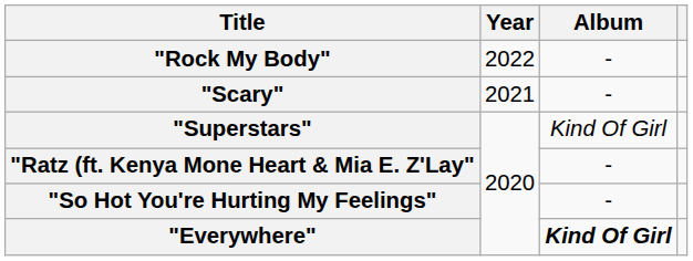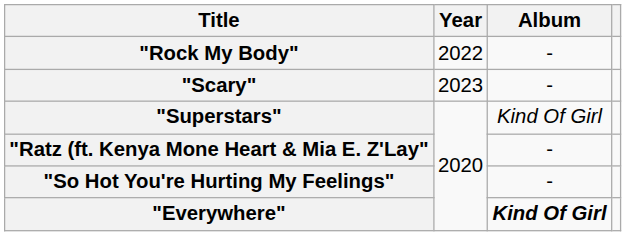 <table class="wikitable plainrowheaders" style="text-align:center;">
 <tr>
 <th class="unsortable" scope="col">Title</th>
 <th class="unsortable" scope="col">Year</th>
 <th class="unsortable" scope="col">Album</th>
 <th class="unsortable" scope="col"></th>
 </tr>
 <tr>
 <th scope="row">"Rock My Body"</th>
 <td>2022</td>
 <td>-</td>
 <td></td>
 </tr>
 <tr>
 <th scope="row">"Scary"</th>
-<td>2021</td>
+<td>2023</td>
 <td>-</td>
 <td></td>
 </tr>
 <tr>
 <th scope="row">"Superstars"</th>
 <td rowspan=4>2020</td>
 <td><em>Kind Of Girl</em></td>
 <td></td>
 </tr>
 <tr>
 <th scope="row">"Ratz (ft. Kenya Mone Heart & Mia E. Z'Lay"</th>
 <td>-</td>
 <td></td>
 </tr>
 <tr>
 <th scope="row">"So Hot You're Hurting My Feelings"</th>
 <td>-</td>
 <td></td>
 </tr>
 <tr>
 <th scope="row">"Everywhere"</th>
 <td><strong><em>Kind Of Girl</em></strong></td>
 <td></td>
 </tr>
 </table>
